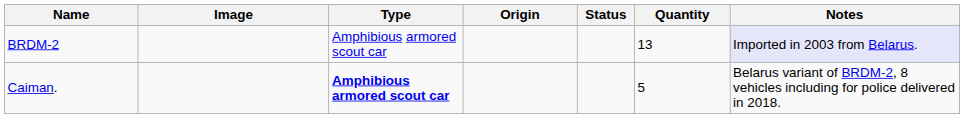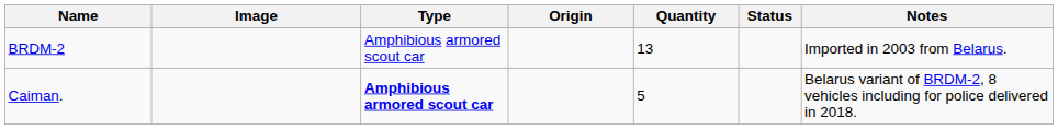 <table class="wikitable" style="width:90%;">
 <tr>
 <th width=14%>Name</th>
 <th width=20%>Image</th>
 <th width=14%>Type</th>
 <th width=12%>Origin</th>
+<th width=10%>Quantity</th>
 <th width=06%>Status</th>
-<th width=10%>Quantity</th>
 <th width=24%>Notes</th>
 </tr>
 <tr>
 <td><a href='#'>BRDM-2</a></td>
 <td></td>
 <td><a href='#'>Amphibious</a> <a href='#'>armored scout car</a></td>
 <td></td>
+<td>13</td>
 <td></td>
-<td>13</td>
-<td style="background: lavender;">Imported in 2003 from <a href='#'>Belarus</a>.</td>
+<td>Imported in 2003 from <a href='#'>Belarus</a>.</td>
 </tr>
 <tr>
 <td><a href='#'>Caiman</a>.</td>
 <td></td>
 <td><strong><a href='#'>Amphibious</a> <a href='#'>armored scout car</a></strong></td>
 <td></td>
+<td>5</td>
 <td></td>
-<td>5</td>
 <td>Belarus variant of <a href='#'>BRDM-2</a>, 8 vehicles including for police delivered in 2018.</td>
 </tr>
 </table>
